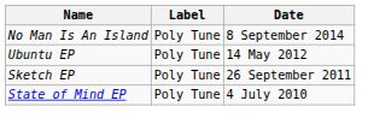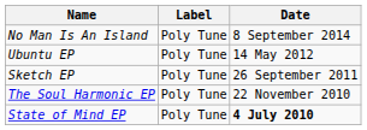 <table class="wikitable">
 <tr>
 <th>Name</th>
 <th>Label</th>
 <th>Date</th>
 </tr>
 <tr>
 <td><em>No Man Is An Island</em></td>
 <td>Poly Tune</td>
 <td>8 September 2014</td>
 </tr>
 <tr>
 <td><em>Ubuntu EP</em></td>
 <td>Poly Tune</td>
 <td>14 May 2012</td>
 </tr>
 <tr>
 <td><em>Sketch EP</em></td>
 <td>Poly Tune</td>
 <td>26 September 2011</td>
 </tr>
 <tr>
+<td><em><a href='#'>The Soul Harmonic EP</a></em></td>
+<td>Poly Tune</td>
+<td>22 November 2010</td>
+</tr>
+<tr>
 <td><em><a href='#'>State of Mind EP</a></em></td>
 <td>Poly Tune</td>
-<td>4 July 2010</td>
+<td><strong>4 July 2010</strong></td>
 </tr>
 </table>
